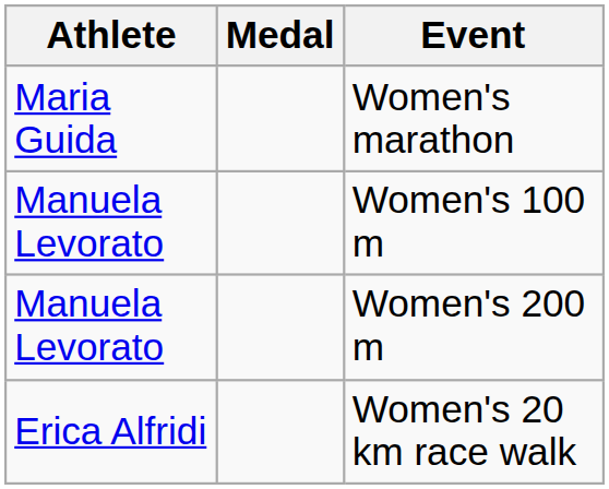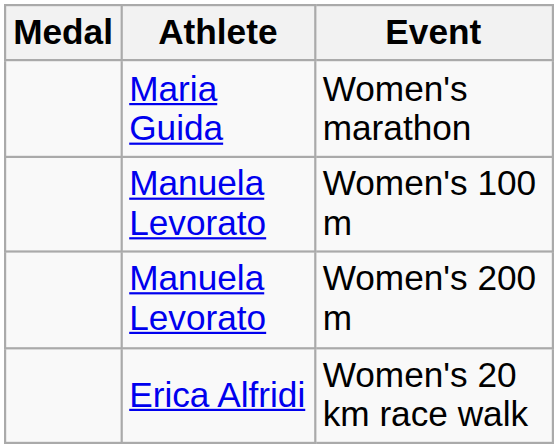 <table class="wikitable" style="width:40%; font-size:100%; text-align:left;">
 <tr>
+<th>Medal</th>
 <th>Athlete</th>
-<th>Medal</th>
 <th>Event</th>
 </tr>
 <tr>
+<td align=center></td>
 <td><a href='#'>Maria Guida</a></td>
-<td align=center></td>
 <td>Women's marathon</td>
 </tr>
 <tr>
+<td align=center></td>
 <td><a href='#'>Manuela Levorato</a></td>
-<td align=center></td>
 <td>Women's 100 m</td>
 </tr>
 <tr>
+<td align=center></td>
 <td><a href='#'>Manuela Levorato</a></td>
-<td align=center></td>
 <td>Women's 200 m</td>
 </tr>
 <tr>
+<td align=center></td>
 <td><a href='#'>Erica Alfridi</a></td>
-<td align=center></td>
 <td>Women's 20 km race walk</td>
 </tr>
 </table>
